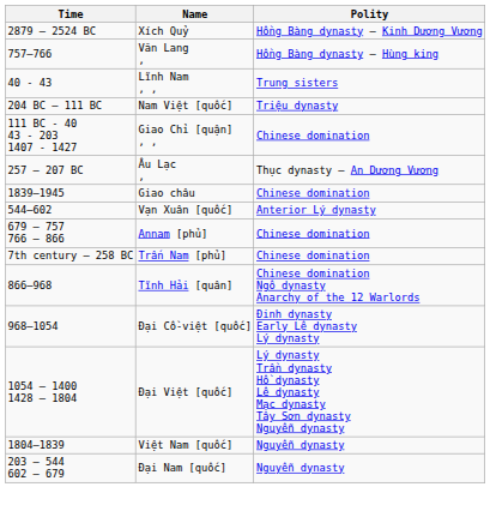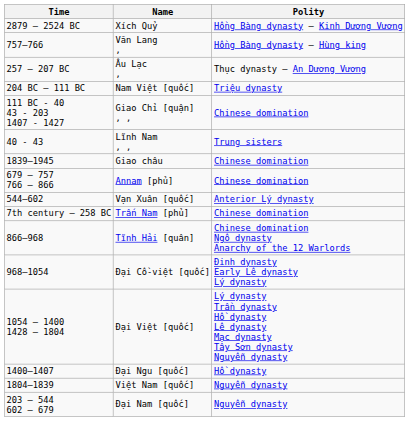 <table class="wikitable" style="margin:1em auto;">
 <tr>
 <th>Time</th>
 <th>Name</th>
 <th>Polity</th>
 </tr>
 <tr>
 <td>2879 – 2524 BC</td>
 <td>Xích Quỷ<br></td>
 <td><a href='#'>Hồng Bàng dynasty</a> – <a href='#'>Kinh Dương Vương</a></td>
 </tr>
 <tr>
 <td>757–766</td>
 <td>Văn Lang<br>,</td>
 <td><a href='#'>Hồng Bàng dynasty</a> – <a href='#'>Hùng king</a></td>
 </tr>
 <tr>
-<td>40 - 43</td>
-<td>Lĩnh Nam<br>, , </td>
-<td><a href='#'>Trung sisters</a></td>
+<td>257 – 207 BC</td>
+<td>Âu Lạc<br>, </td>
+<td>Thục dynasty – <a href='#'>An Dương Vương</a></td>
 </tr>
 <tr>
 <td>204 BC – 111 BC</td>
 <td>Nam Việt [quốc]<br></td>
 <td><a href='#'>Triệu dynasty</a></td>
 </tr>
 <tr>
 <td>111 BC - 40<br>43 - 203<br>1407 - 1427</td>
 <td>Giao Chỉ [quận]<br>, , </td>
 <td><a href='#'>Chinese domination</a></td>
 </tr>
 <tr>
-<td>257 – 207 BC</td>
-<td>Âu Lạc<br>, </td>
-<td>Thục dynasty – <a href='#'>An Dương Vương</a></td>
+<td>40 - 43</td>
+<td>Lĩnh Nam<br>, , </td>
+<td><a href='#'>Trung sisters</a></td>
 </tr>
 <tr>
 <td>1839–1945</td>
 <td>Giao châu<br></td>
 <td><a href='#'>Chinese domination</a></td>
 </tr>
 <tr>
+<td>679 – 757<br>766 – 866</td>
+<td><a href='#'>Annam</a> [phủ]<br></td>
+<td><a href='#'>Chinese domination</a></td>
+</tr>
+<tr>
 <td>544–602</td>
 <td>Vạn Xuân [quốc]<br></td>
 <td><a href='#'>Anterior Lý dynasty</a></td>
-</tr>
-<tr>
-<td>679 – 757<br>766 – 866</td>
-<td><a href='#'>Annam</a> [phủ]<br></td>
-<td><a href='#'>Chinese domination</a></td>
 </tr>
 <tr>
 <td>7th century – 258 BC</td>
 <td><a href='#'>Trấn Nam</a> [phủ]<br></td>
 <td><a href='#'>Chinese domination</a></td>
 </tr>
 <tr>
 <td>866–968</td>
 <td><a href='#'>Tĩnh Hải</a> [quân]<br></td>
 <td><a href='#'>Chinese domination</a><br><a href='#'>Ngô dynasty</a><br><a href='#'>Anarchy of the 12 Warlords</a></td>
 </tr>
 <tr>
 <td>968–1054</td>
 <td>Đại Cồ-việt [quốc]<br></td>
 <td><a href='#'>Đinh dynasty</a><br><a href='#'>Early Lê dynasty</a><br><a href='#'>Lý dynasty</a></td>
 </tr>
 <tr>
 <td>1054 – 1400<br>1428 – 1804</td>
 <td>Đại Việt [quốc]<br></td>
 <td><a href='#'>Lý dynasty</a><br><a href='#'>Trần dynasty</a><br><a href='#'>Hồ dynasty</a><br><a href='#'>Lê dynasty</a><br><a href='#'>Mạc dynasty</a><br><a href='#'>Tây Sơn dynasty</a><br><a href='#'>Nguyễn dynasty</a></td>
 </tr>
 <tr>
+<td>1400–1407</td>
+<td>Đại Ngu [quốc]<br></td>
+<td><a href='#'>Hồ dynasty</a></td>
+</tr>
+<tr>
 <td>1804–1839</td>
 <td>Việt Nam [quốc]<br></td>
 <td><a href='#'>Nguyễn dynasty</a></td>
 </tr>
 <tr>
 <td>203 – 544<br>602 – 679</td>
 <td>Đại Nam [quốc]<br></td>
 <td><a href='#'>Nguyễn dynasty</a></td>
 </tr>
 </table>
